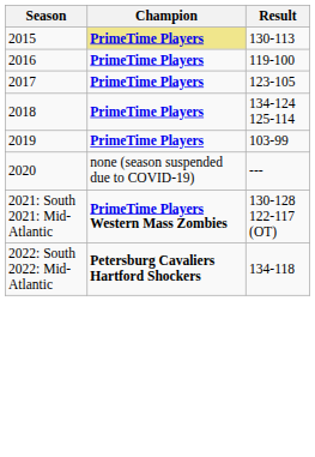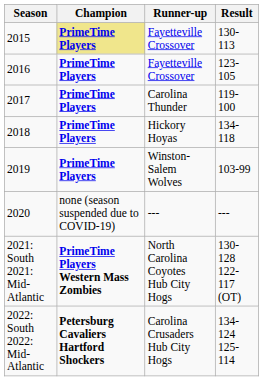 <table class="wikitable" width=40%>
 <tr bgcolor="#efefef">
 <th>Season</th>
 <th>Champion</th>
+<th>Runner-up</th>
 <th>Result</th>
 </tr>
 <tr>
 <td>2015</td>
 <td style="background: khaki;"><strong><a href='#'>PrimeTime Players</a></strong></td>
+<td><a href='#'>Fayetteville Crossover</a></td>
 <td>130-113</td>
 </tr>
 <tr>
 <td>2016</td>
 <td><strong><a href='#'>PrimeTime Players</a></strong></td>
-<td>119-100</td>
+<td><a href='#'>Fayetteville Crossover</a></td>
+<td>123-105</td>
 </tr>
 <tr>
 <td>2017</td>
 <td><strong><a href='#'>PrimeTime Players</a></strong></td>
-<td>123-105</td>
+<td>Carolina Thunder</td>
+<td>119-100</td>
 </tr>
 <tr>
 <td>2018</td>
 <td><strong><a href='#'>PrimeTime Players</a></strong></td>
-<td>134-124<br>125-114</td>
+<td>Hickory Hoyas</td>
+<td>134-118</td>
 </tr>
 <tr>
 <td>2019</td>
 <td><strong><a href='#'>PrimeTime Players</a></strong></td>
+<td>Winston-Salem Wolves</td>
 <td>103-99</td>
 </tr>
 <tr>
 <td>2020</td>
 <td>none (season suspended due to COVID-19)</td>
 <td>---</td>
+<td>---</td>
 </tr>
 <tr>
 <td>2021: South<br>2021: Mid-Atlantic</td>
 <td><strong><a href='#'>PrimeTime Players</a></strong><br><strong>Western Mass Zombies</strong></td>
+<td>North Carolina Coyotes<br>Hub City Hogs</td>
 <td>130-128<br>122-117 (OT)</td>
 </tr>
 <tr>
 <td>2022: South<br>2022: Mid-Atlantic</td>
 <td><strong>Petersburg Cavaliers</strong><br><strong>Hartford Shockers</strong></td>
-<td>134-118</td>
+<td>Carolina Crusaders<br>Hub City Hogs</td>
+<td>134-124<br>125-114</td>
 </tr>
 </table>
